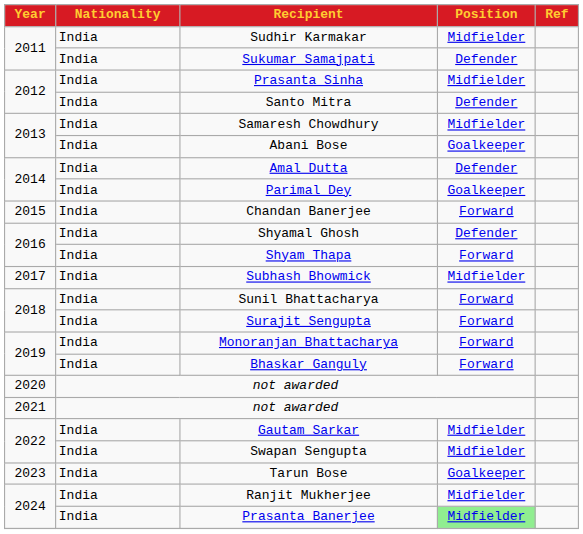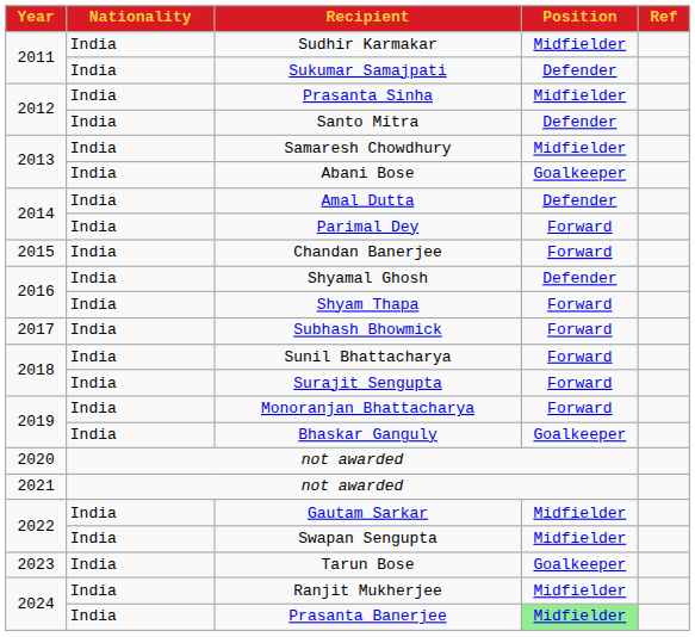 <table class="wikitable" style="text-align:center; font-size:90%; width:41%;">
 <tr>
 <th style="background:#d71a23; color:#ffcd31; text-align:center; width:3%;">Year</th>
 <th style="background:#d71a23; color:#ffcd31; text-align:center; width:7%;">Nationality</th>
 <th style="background:#d71a23; color:#ffcd31; text-align:center; width:25%;">Recipient</th>
 <th style="background:#d71a23; color:#ffcd31; text-align:center; width:3%;">Position</th>
 <th style="background:#d71a23; color:#ffcd31; text-align:center; width:3%;">Ref</th>
 </tr>
 <tr>
 <td rowspan="2">2011</td>
 <td align="left"> India</td>
 <td>Sudhir Karmakar</td>
 <td><a href='#'>Midfielder</a></td>
 <td></td>
 </tr>
 <tr>
 <td align="left"> India</td>
 <td><a href='#'>Sukumar Samajpati</a></td>
 <td><a href='#'>Defender</a></td>
 <td></td>
 </tr>
 <tr>
 <td rowspan="2">2012</td>
 <td align="left"> India</td>
 <td><a href='#'>Prasanta Sinha</a></td>
 <td><a href='#'>Midfielder</a></td>
 <td></td>
 </tr>
 <tr>
 <td align="left"> India</td>
 <td>Santo Mitra</td>
 <td><a href='#'>Defender</a></td>
 <td></td>
 </tr>
 <tr>
 <td rowspan="2">2013</td>
 <td align="left"> India</td>
 <td>Samaresh Chowdhury</td>
 <td><a href='#'>Midfielder</a></td>
 <td></td>
 </tr>
 <tr>
 <td align="left"> India</td>
 <td>Abani Bose</td>
 <td><a href='#'>Goalkeeper</a></td>
 <td></td>
 </tr>
 <tr>
 <td rowspan="2">2014</td>
 <td align="left"> India</td>
 <td><a href='#'>Amal Dutta</a></td>
 <td><a href='#'>Defender</a></td>
 <td></td>
 </tr>
 <tr>
 <td align="left"> India</td>
 <td><a href='#'>Parimal Dey</a></td>
-<td><a href='#'>Goalkeeper</a></td>
+<td><a href='#'>Forward</a></td>
 <td></td>
 </tr>
 <tr>
 <td>2015</td>
 <td align="left"> India</td>
 <td>Chandan Banerjee</td>
 <td><a href='#'>Forward</a></td>
 <td></td>
 </tr>
 <tr>
 <td rowspan="2">2016</td>
 <td align="left"> India</td>
 <td>Shyamal Ghosh</td>
 <td><a href='#'>Defender</a></td>
 <td></td>
 </tr>
 <tr>
 <td align="left"> India</td>
 <td><a href='#'>Shyam Thapa</a></td>
 <td><a href='#'>Forward</a></td>
 <td></td>
 </tr>
 <tr>
 <td>2017</td>
 <td align="left"> India</td>
 <td><a href='#'>Subhash Bhowmick</a></td>
-<td><a href='#'>Midfielder</a></td>
+<td><a href='#'>Forward</a></td>
 <td></td>
 </tr>
 <tr>
 <td rowspan="2">2018</td>
 <td align="left"> India</td>
 <td>Sunil Bhattacharya</td>
 <td><a href='#'>Forward</a></td>
 <td></td>
 </tr>
 <tr>
 <td align="left"> India</td>
 <td><a href='#'>Surajit Sengupta</a></td>
 <td><a href='#'>Forward</a></td>
 <td></td>
 </tr>
 <tr>
 <td rowspan="2">2019</td>
 <td align="left"> India</td>
 <td><a href='#'>Monoranjan Bhattacharya</a></td>
 <td><a href='#'>Forward</a></td>
 <td></td>
 </tr>
 <tr>
 <td align="left"> India</td>
 <td><a href='#'>Bhaskar Ganguly</a></td>
-<td><a href='#'>Forward</a></td>
+<td><a href='#'>Goalkeeper</a></td>
 <td></td>
 </tr>
 <tr>
 <td rowspan="1">2020</td>
 <td colspan="3"><em>not awarded</em></td>
 <td></td>
 </tr>
 <tr>
 <td rowspan="1">2021</td>
 <td colspan="3"><em>not awarded</em></td>
 <td></td>
 </tr>
 <tr>
 <td rowspan="2">2022</td>
 <td align="left"> India</td>
 <td><a href='#'>Gautam Sarkar</a></td>
 <td><a href='#'>Midfielder</a></td>
 <td></td>
 </tr>
 <tr>
 <td align="left"> India</td>
 <td>Swapan Sengupta</td>
 <td><a href='#'>Midfielder</a></td>
 <td></td>
 </tr>
 <tr>
 <td rowspan="1">2023</td>
 <td align="left"> India</td>
 <td>Tarun Bose</td>
 <td><a href='#'>Goalkeeper</a></td>
 <td></td>
 </tr>
 <tr>
 <td rowspan="2">2024</td>
 <td align="left"> India</td>
 <td>Ranjit Mukherjee</td>
 <td><a href='#'>Midfielder</a></td>
 <td></td>
 </tr>
 <tr>
 <td align="left"> India</td>
 <td><a href='#'>Prasanta Banerjee</a></td>
 <td style="background: lightgreen;"><a href='#'>Midfielder</a></td>
 <td></td>
 </tr>
 <tr>
 </tr>
 </table>
